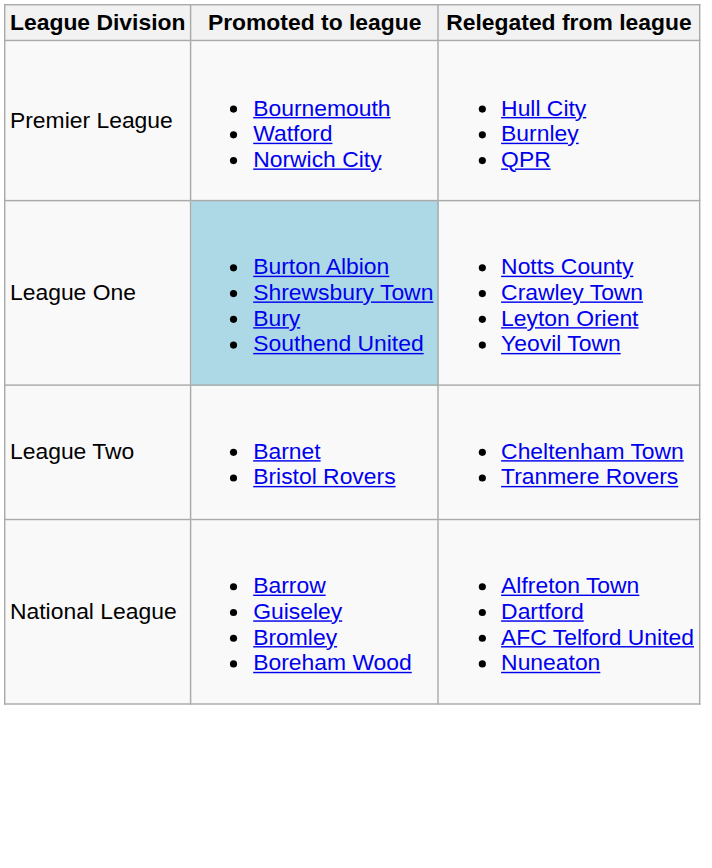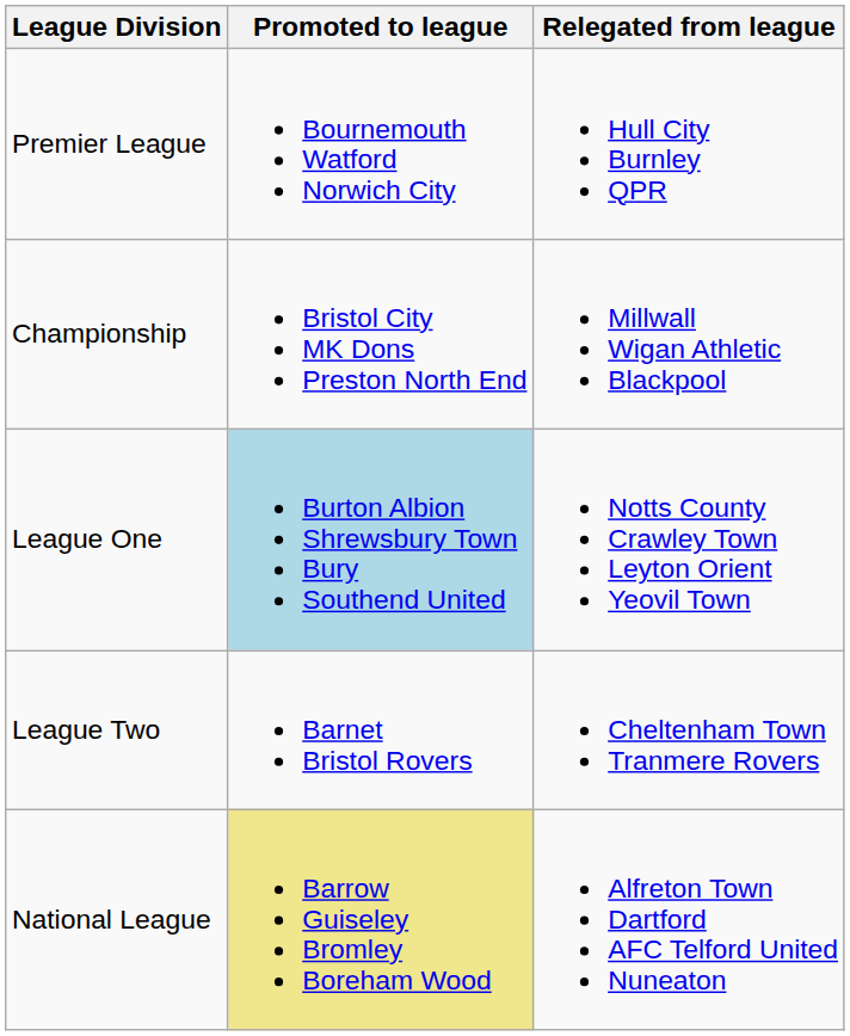 <table class="wikitable">
 <tr>
 <th>League Division</th>
 <th>Promoted to league </th>
 <th>Relegated from league </th>
 </tr>
 <tr>
 <td>Premier League</td>
 <td><br><ul><li><a href='#'>Bournemouth</a> </li><li><a href='#'>Watford</a> </li><li><a href='#'>Norwich City</a> </li></ul></td>
 <td><br><ul><li><a href='#'>Hull City</a> </li><li><a href='#'>Burnley</a> </li><li><a href='#'>QPR</a> </li></ul></td>
+</tr>
+<tr>
+<td>Championship</td>
+<td><br><ul><li><a href='#'>Bristol City</a> </li><li><a href='#'>MK Dons</a> </li><li><a href='#'>Preston North End</a> </li></ul></td>
+<td><br><ul><li><a href='#'>Millwall</a> </li><li><a href='#'>Wigan Athletic</a> </li><li><a href='#'>Blackpool</a> </li></ul></td>
 </tr>
 <tr>
 <td>League One</td>
 <td style="background: lightblue;"><br><ul><li><a href='#'>Burton Albion</a> </li><li><a href='#'>Shrewsbury Town</a> </li><li><a href='#'>Bury</a> </li><li><a href='#'>Southend United</a> </li></ul></td>
 <td><br><ul><li><a href='#'>Notts County</a> </li><li><a href='#'>Crawley Town</a> </li><li><a href='#'>Leyton Orient</a> </li><li><a href='#'>Yeovil Town</a> </li></ul></td>
 </tr>
 <tr>
 <td>League Two</td>
 <td><br><ul><li><a href='#'>Barnet</a> </li><li><a href='#'>Bristol Rovers</a> </li></ul></td>
 <td><br><ul><li><a href='#'>Cheltenham Town</a> </li><li><a href='#'>Tranmere Rovers</a> </li></ul></td>
 </tr>
 <tr>
 <td>National League</td>
-<td><br><ul><li><a href='#'>Barrow</a> </li><li><a href='#'>Guiseley</a> </li><li><a href='#'>Bromley</a> </li><li><a href='#'>Boreham Wood</a> </li></ul></td>
+<td style="background: khaki;"><br><ul><li><a href='#'>Barrow</a> </li><li><a href='#'>Guiseley</a> </li><li><a href='#'>Bromley</a> </li><li><a href='#'>Boreham Wood</a> </li></ul></td>
 <td><br><ul><li><a href='#'>Alfreton Town</a> </li><li><a href='#'>Dartford</a> </li><li><a href='#'>AFC Telford United</a> </li><li><a href='#'>Nuneaton</a> </li></ul></td>
 </tr>
 </table>
